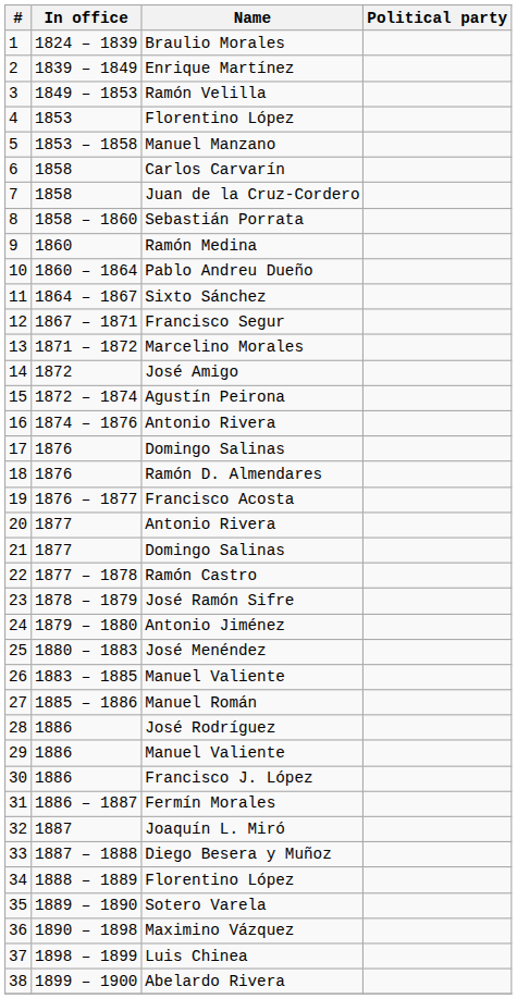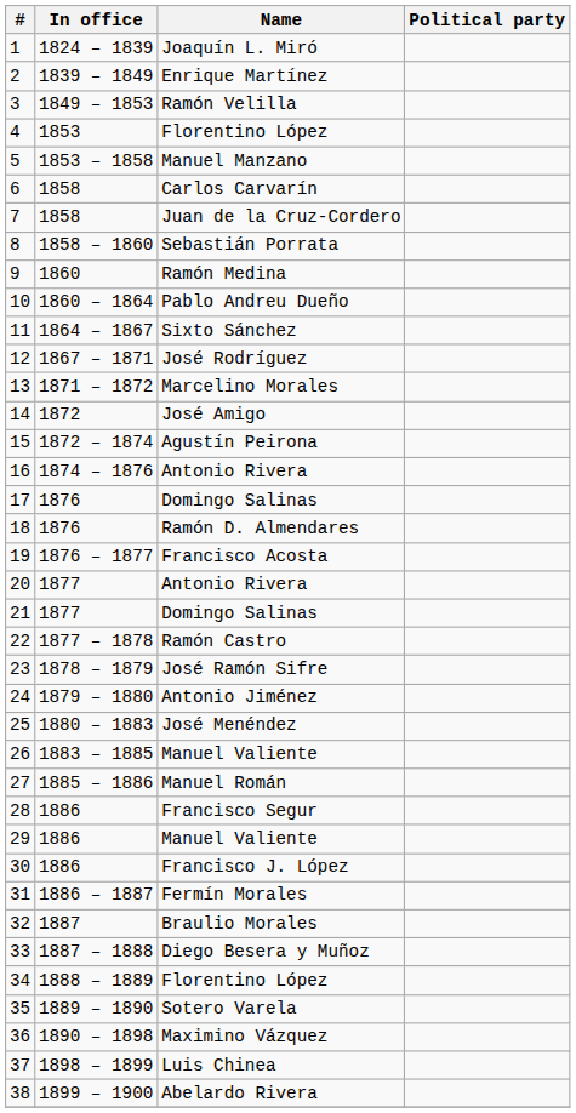 <table class="sortable wikitable">
 <tr>
 <th>#</th>
 <th>In office</th>
 <th>Name</th>
 <th>Political party</th>
 </tr>
 <tr>
 <td>1</td>
 <td>1824 – 1839</td>
-<td>Braulio Morales</td>
+<td>Joaquín L. Miró</td>
 <td></td>
 </tr>
 <tr>
 <td>2</td>
 <td>1839 – 1849</td>
 <td>Enrique Martínez</td>
 <td></td>
 </tr>
 <tr>
 <td>3</td>
 <td>1849 – 1853</td>
 <td>Ramón Velilla</td>
 <td></td>
 </tr>
 <tr>
 <td>4</td>
 <td>1853</td>
 <td>Florentino López</td>
 <td></td>
 </tr>
 <tr>
 <td>5</td>
 <td>1853 – 1858</td>
 <td>Manuel Manzano</td>
 <td></td>
 </tr>
 <tr>
 <td>6</td>
 <td>1858</td>
 <td>Carlos Carvarín</td>
 <td></td>
 </tr>
 <tr>
 <td>7</td>
 <td>1858</td>
 <td>Juan de la Cruz-Cordero</td>
 <td></td>
 </tr>
 <tr>
 <td>8</td>
 <td>1858 – 1860</td>
 <td>Sebastián Porrata</td>
 <td></td>
 </tr>
 <tr>
 <td>9</td>
 <td>1860</td>
 <td>Ramón Medina</td>
 <td></td>
 </tr>
 <tr>
 <td>10</td>
 <td>1860 – 1864</td>
 <td>Pablo Andreu Dueño</td>
 <td></td>
 </tr>
 <tr>
 <td>11</td>
 <td>1864 – 1867</td>
 <td>Sixto Sánchez</td>
 <td></td>
 </tr>
 <tr>
 <td>12</td>
 <td>1867 – 1871</td>
-<td>Francisco Segur</td>
+<td>José Rodríguez</td>
 <td></td>
 </tr>
 <tr>
 <td>13</td>
 <td>1871 – 1872</td>
 <td>Marcelino Morales</td>
 <td></td>
 </tr>
 <tr>
 <td>14</td>
 <td>1872</td>
 <td>José Amigo</td>
 <td></td>
 </tr>
 <tr>
 <td>15</td>
 <td>1872 – 1874</td>
 <td>Agustín Peirona</td>
 <td></td>
 </tr>
 <tr>
 <td>16</td>
 <td>1874 – 1876</td>
 <td>Antonio Rivera</td>
 <td></td>
 </tr>
 <tr>
 <td>17</td>
 <td>1876</td>
 <td>Domingo Salinas</td>
 <td></td>
 </tr>
 <tr>
 <td>18</td>
 <td>1876</td>
 <td>Ramón D. Almendares</td>
 <td></td>
 </tr>
 <tr>
 <td>19</td>
 <td>1876 – 1877</td>
 <td>Francisco Acosta</td>
 <td></td>
 </tr>
 <tr>
 <td>20</td>
 <td>1877</td>
 <td>Antonio Rivera</td>
 <td></td>
 </tr>
 <tr>
 <td>21</td>
 <td>1877</td>
 <td>Domingo Salinas</td>
 <td></td>
 </tr>
 <tr>
 <td>22</td>
 <td>1877 – 1878</td>
 <td>Ramón Castro</td>
 <td></td>
 </tr>
 <tr>
 <td>23</td>
 <td>1878 – 1879</td>
 <td>José Ramón Sifre</td>
 <td></td>
 </tr>
 <tr>
 <td>24</td>
 <td>1879 – 1880</td>
 <td>Antonio Jiménez</td>
 <td></td>
 </tr>
 <tr>
 <td>25</td>
 <td>1880 – 1883</td>
 <td>José Menéndez</td>
 <td></td>
 </tr>
 <tr>
 <td>26</td>
 <td>1883 – 1885</td>
 <td>Manuel Valiente</td>
 <td></td>
 </tr>
 <tr>
 <td>27</td>
 <td>1885 – 1886</td>
 <td>Manuel Román</td>
 <td></td>
 </tr>
 <tr>
 <td>28</td>
 <td>1886</td>
-<td>José Rodríguez</td>
+<td>Francisco Segur</td>
 <td></td>
 </tr>
 <tr>
 <td>29</td>
 <td>1886</td>
 <td>Manuel Valiente</td>
 <td></td>
 </tr>
 <tr>
 <td>30</td>
 <td>1886</td>
 <td>Francisco J. López</td>
 <td></td>
 </tr>
 <tr>
 <td>31</td>
 <td>1886 – 1887</td>
 <td>Fermín Morales</td>
 <td></td>
 </tr>
 <tr>
 <td>32</td>
 <td>1887</td>
-<td>Joaquín L. Miró</td>
+<td>Braulio Morales</td>
 <td></td>
 </tr>
 <tr>
 <td>33</td>
 <td>1887 – 1888</td>
 <td>Diego Besera y Muñoz</td>
 <td></td>
 </tr>
 <tr>
 <td>34</td>
 <td>1888 – 1889</td>
 <td>Florentino López</td>
 <td></td>
 </tr>
 <tr>
 <td>35</td>
 <td>1889 – 1890</td>
 <td>Sotero Varela</td>
 <td></td>
 </tr>
 <tr>
 <td>36</td>
 <td>1890 – 1898</td>
 <td>Maximino Vázquez</td>
 <td></td>
 </tr>
 <tr>
 <td>37</td>
 <td>1898 – 1899</td>
 <td>Luis Chinea</td>
 <td></td>
 </tr>
 <tr>
 <td>38</td>
 <td>1899 – 1900</td>
 <td>Abelardo Rivera</td>
 <td></td>
 </tr>
 <tr>
 </tr>
 </table>
